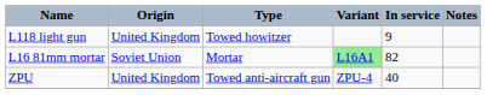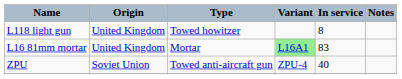 <table class="wikitable">
 <tr>
 <th style="text-align:center; background:#aabccc;">Name</th>
 <th style="text-align: center; background:#aabccc;">Origin</th>
 <th style="text-align:l center! ; background:#aabccc;">Type</th>
 <th style="text-align:l center; background:#aabccc;">Variant</th>
 <th style="text-align:l center; background:#aabccc;">In service</th>
 <th style="text-align: center; background:#aabccc;">Notes</th>
 </tr>
 <tr>
 <td><a href='#'>L118 light gun</a></td>
 <td><a href='#'>United Kingdom</a></td>
 <td><a href='#'>Towed howitzer</a></td>
 <td></td>
-<td>9</td>
+<td>8</td>
 <td></td>
 </tr>
 <tr>
 <td><a href='#'>L16 81mm mortar</a></td>
-<td><a href='#'>Soviet Union</a></td>
+<td><a href='#'>United Kingdom</a></td>
 <td><a href='#'>Mortar</a></td>
 <td style="background: lightgreen;"><a href='#'>L16A1</a></td>
-<td>82</td>
+<td>83</td>
 <td></td>
 </tr>
 <tr>
 <td><a href='#'>ZPU</a></td>
-<td><a href='#'>United Kingdom</a></td>
+<td><a href='#'>Soviet Union</a></td>
 <td><a href='#'>Towed anti-aircraft gun</a></td>
 <td><a href='#'>ZPU-4</a></td>
 <td>40</td>
 <td></td>
 </tr>
 <tr>
 </tr>
 </table>
